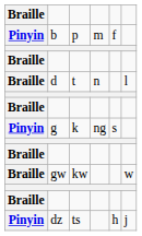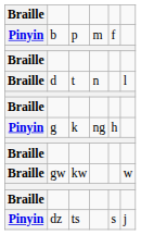 <table class="wikitable" width: 5mm>
 <tr>
 <th>Braille</th>
 <td></td>
 <td></td>
 <td></td>
 <td></td>
 <td></td>
 </tr>
 <tr>
 <th><a href='#'>Pinyin</a></th>
 <td>b</td>
 <td>p</td>
 <td>m</td>
 <td>f</td>
 <td></td>
 </tr>
 <tr>
 <th colspan="6"></th>
 </tr>
 <tr>
 <th>Braille</th>
 <td></td>
 <td></td>
 <td></td>
 <td></td>
 <td></td>
 </tr>
 <tr>
 <th>Braille</th>
 <td>d</td>
 <td>t</td>
 <td>n</td>
 <td></td>
 <td>l</td>
 </tr>
 <tr>
 <th colspan="6"></th>
 </tr>
 <tr>
 <th>Braille</th>
 <td></td>
 <td></td>
 <td></td>
 <td></td>
 <td></td>
 </tr>
 <tr>
 <th><a href='#'>Pinyin</a></th>
 <td>g</td>
 <td>k</td>
 <td>ng</td>
-<td>s</td>
+<td>h</td>
 <td></td>
 </tr>
 <tr>
 <th colspan="6"></th>
 </tr>
 <tr>
 <th>Braille</th>
 <td></td>
 <td></td>
 <td></td>
 <td></td>
 <td></td>
 </tr>
 <tr>
 <th>Braille</th>
 <td>gw</td>
 <td>kw</td>
 <td></td>
 <td></td>
 <td>w</td>
 </tr>
 <tr>
 <th colspan="6"></th>
 </tr>
 <tr>
 <th>Braille</th>
 <td></td>
 <td></td>
 <td></td>
 <td></td>
 <td></td>
 </tr>
 <tr>
 <th><a href='#'>Pinyin</a></th>
 <td>dz</td>
 <td>ts</td>
 <td></td>
-<td>h</td>
+<td>s</td>
 <td>j</td>
 </tr>
 </table>
